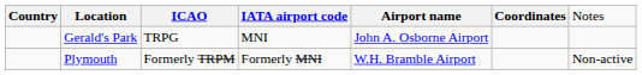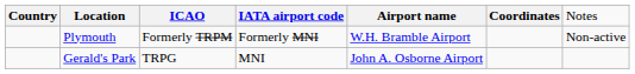 <table class="wikitable sortable">
 <tr>
 <th>Country</th>
 <th>Location</th>
 <th><a href='#'>ICAO</a></th>
 <th><a href='#'>IATA airport code</a></th>
 <th>Airport name</th>
 <th>Coordinates</th>
 <td>Notes</td>
 </tr>
+<tr>
+<td></td>
+<td><a href='#'>Plymouth</a></td>
+<td>Formerly <s>TRPM</s></td>
+<td>Formerly <s>MNI</s></td>
+<td><a href='#'>W.H. Bramble Airport</a></td>
+<td></td>
+<td>Non-active</td>
+</tr>
 <tr valign=top>
 <td></td>
 <td><a href='#'>Gerald's Park</a></td>
 <td>TRPG</td>
 <td>MNI</td>
 <td><a href='#'>John A. Osborne Airport</a></td>
 <td></td>
 <td></td>
 </tr>
-<tr>
-<td></td>
-<td><a href='#'>Plymouth</a></td>
-<td>Formerly <s>TRPM</s></td>
-<td>Formerly <s>MNI</s></td>
-<td><a href='#'>W.H. Bramble Airport</a></td>
-<td></td>
-<td>Non-active</td>
-</tr>
 </table>
